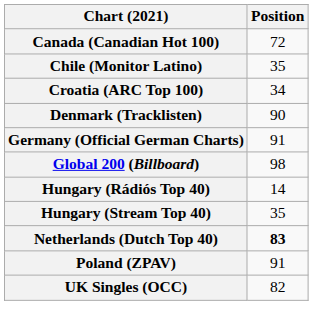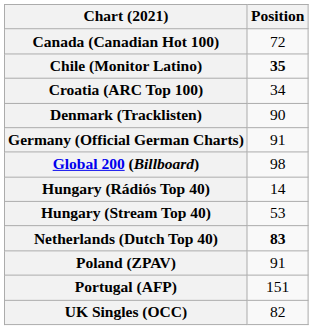 <table class="wikitable sortable plainrowheaders" style="text-align:center">
 <tr>
 <th scope="col">Chart (2021)</th>
 <th scope="col">Position</th>
 </tr>
 <tr>
 <th scope="row">Canada (Canadian Hot 100)</th>
 <td>72</td>
 </tr>
 <tr>
 <th scope="row">Chile (Monitor Latino)</th>
-<td>35</td>
+<td><strong>35</strong></td>
 </tr>
 <tr>
 <th scope="row">Croatia (ARC Top 100)</th>
 <td>34</td>
 </tr>
 <tr>
 <th scope="row">Denmark (Tracklisten)</th>
 <td>90</td>
 </tr>
 <tr>
 <th scope="row">Germany (Official German Charts)</th>
 <td>91</td>
 </tr>
 <tr>
 <th scope="row"><a href='#'>Global 200</a> (<em>Billboard</em>)</th>
 <td>98</td>
 </tr>
 <tr>
 <th scope="row">Hungary (Rádiós Top 40)</th>
 <td>14</td>
 </tr>
 <tr>
 <th scope="row">Hungary (Stream Top 40)</th>
-<td>35</td>
+<td>53</td>
 </tr>
 <tr>
 <th scope="row">Netherlands (Dutch Top 40)</th>
 <td><strong>83</strong></td>
 </tr>
 <tr>
 <th scope="row">Poland (ZPAV)</th>
 <td>91</td>
 </tr>
 <tr>
+<th scope="row">Portugal (AFP)</th>
+<td>151</td>
+</tr>
+<tr>
 <th scope="row">UK Singles (OCC)</th>
 <td>82</td>
 </tr>
 </table>
